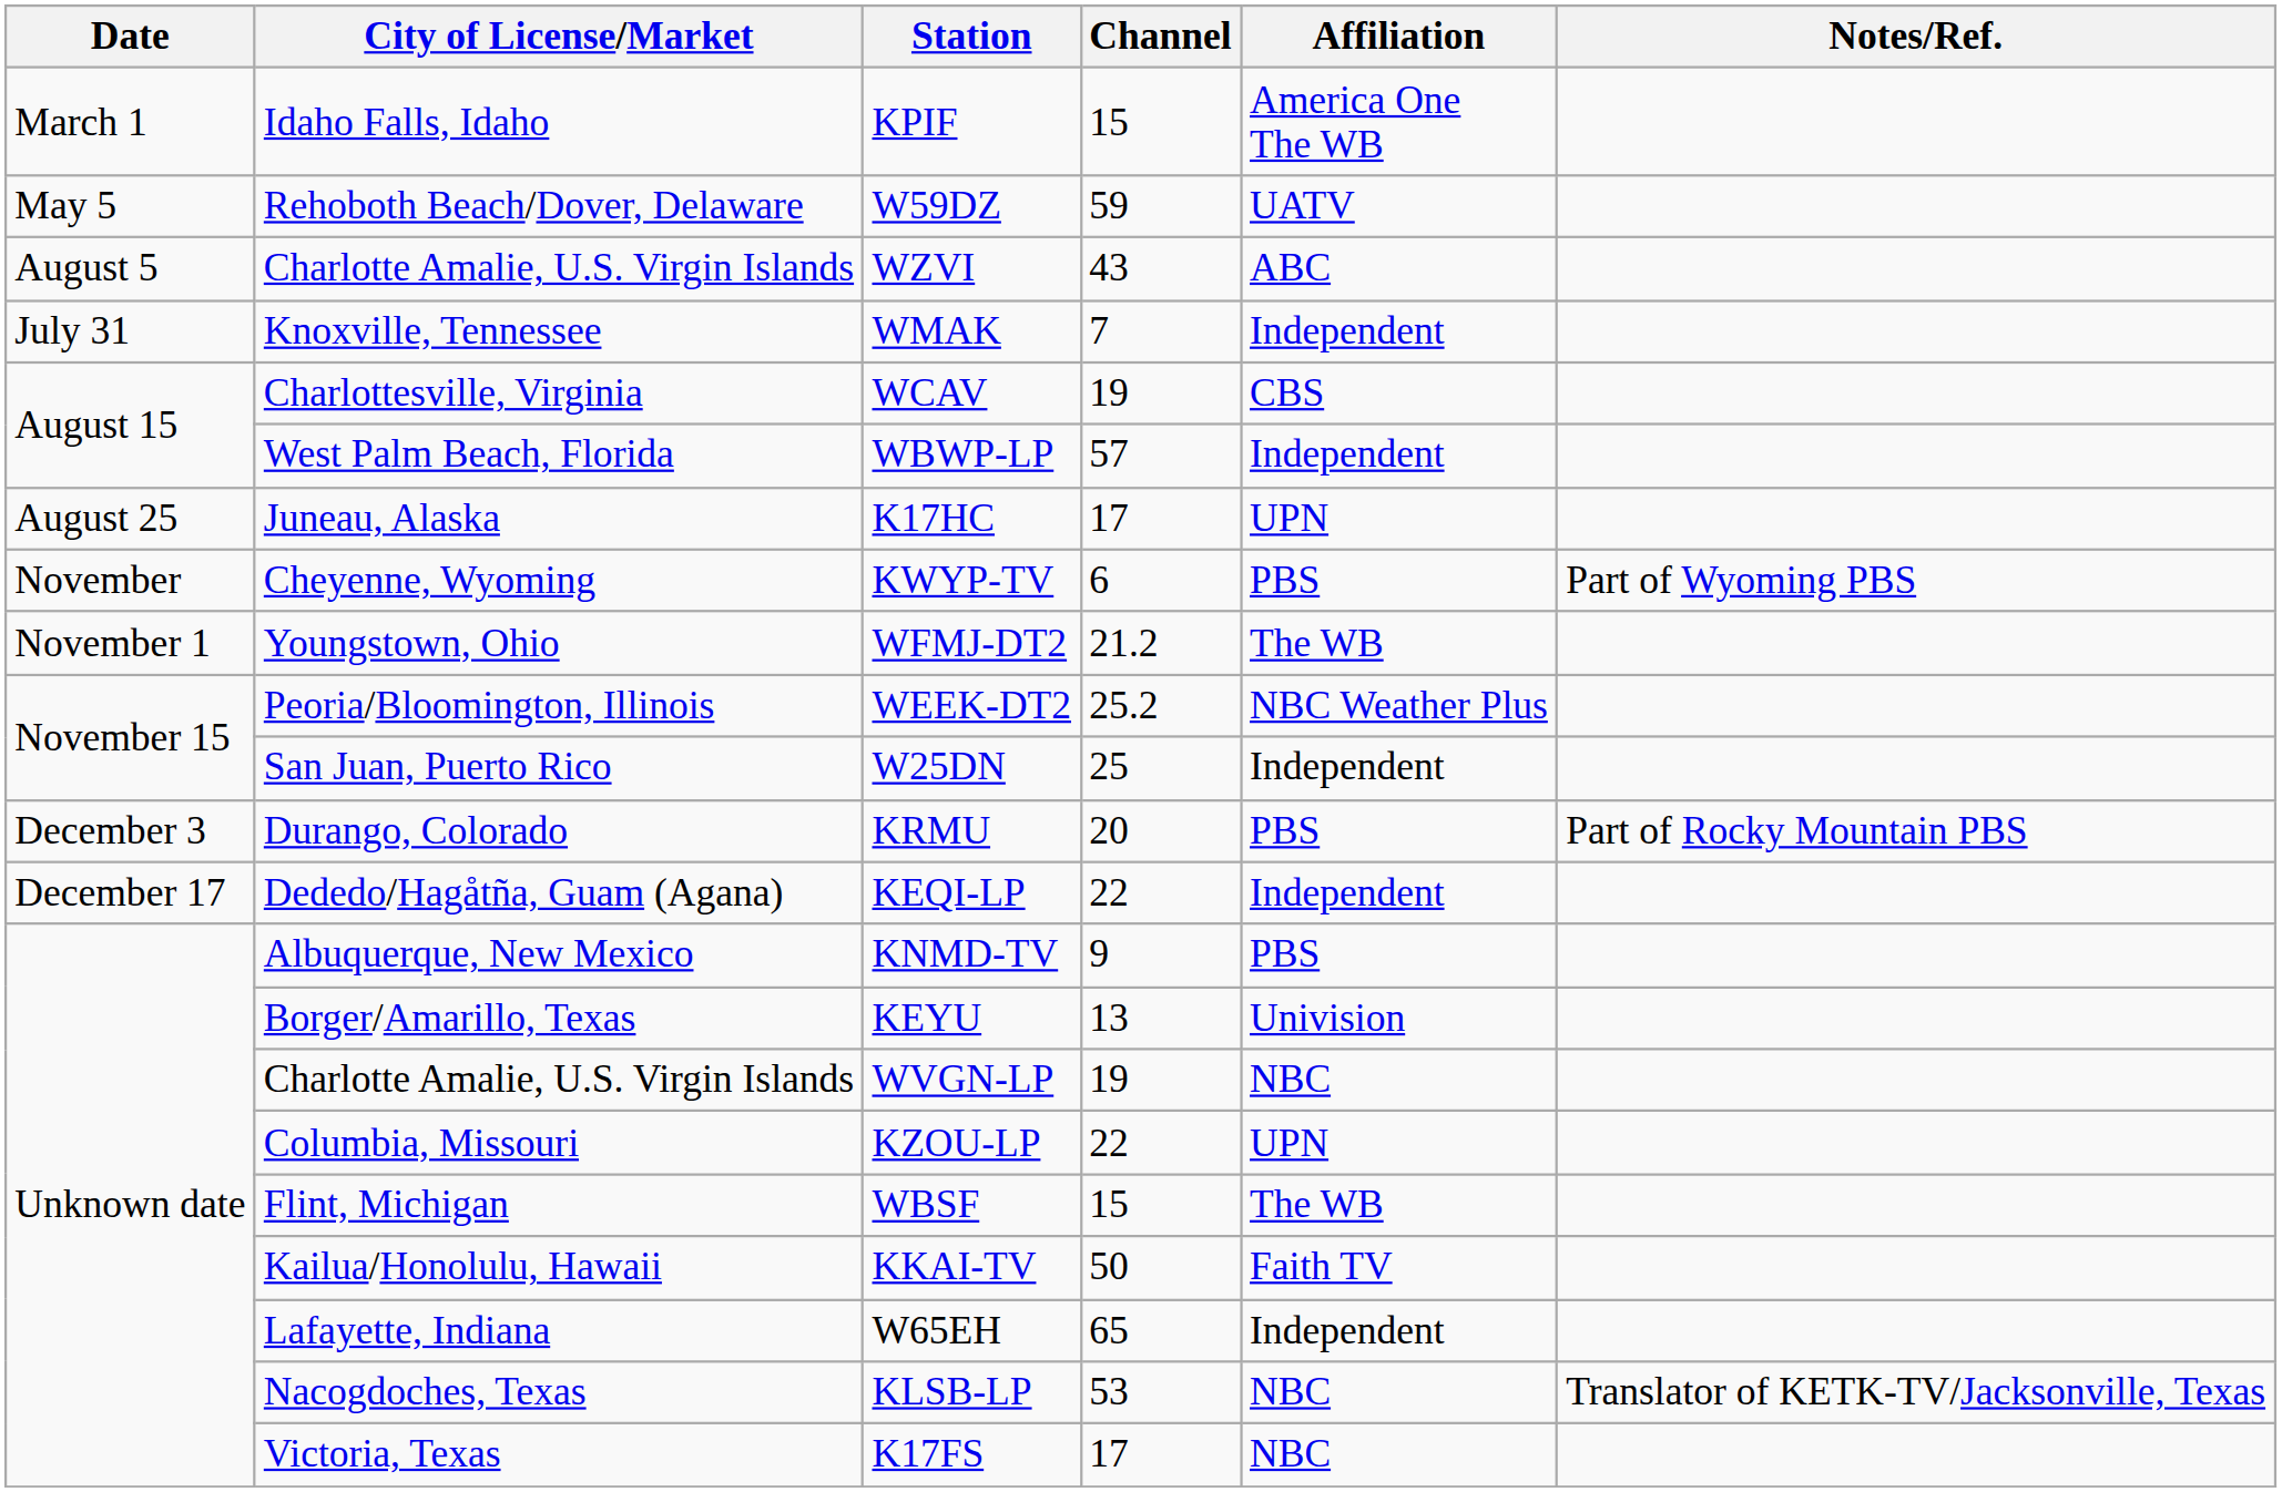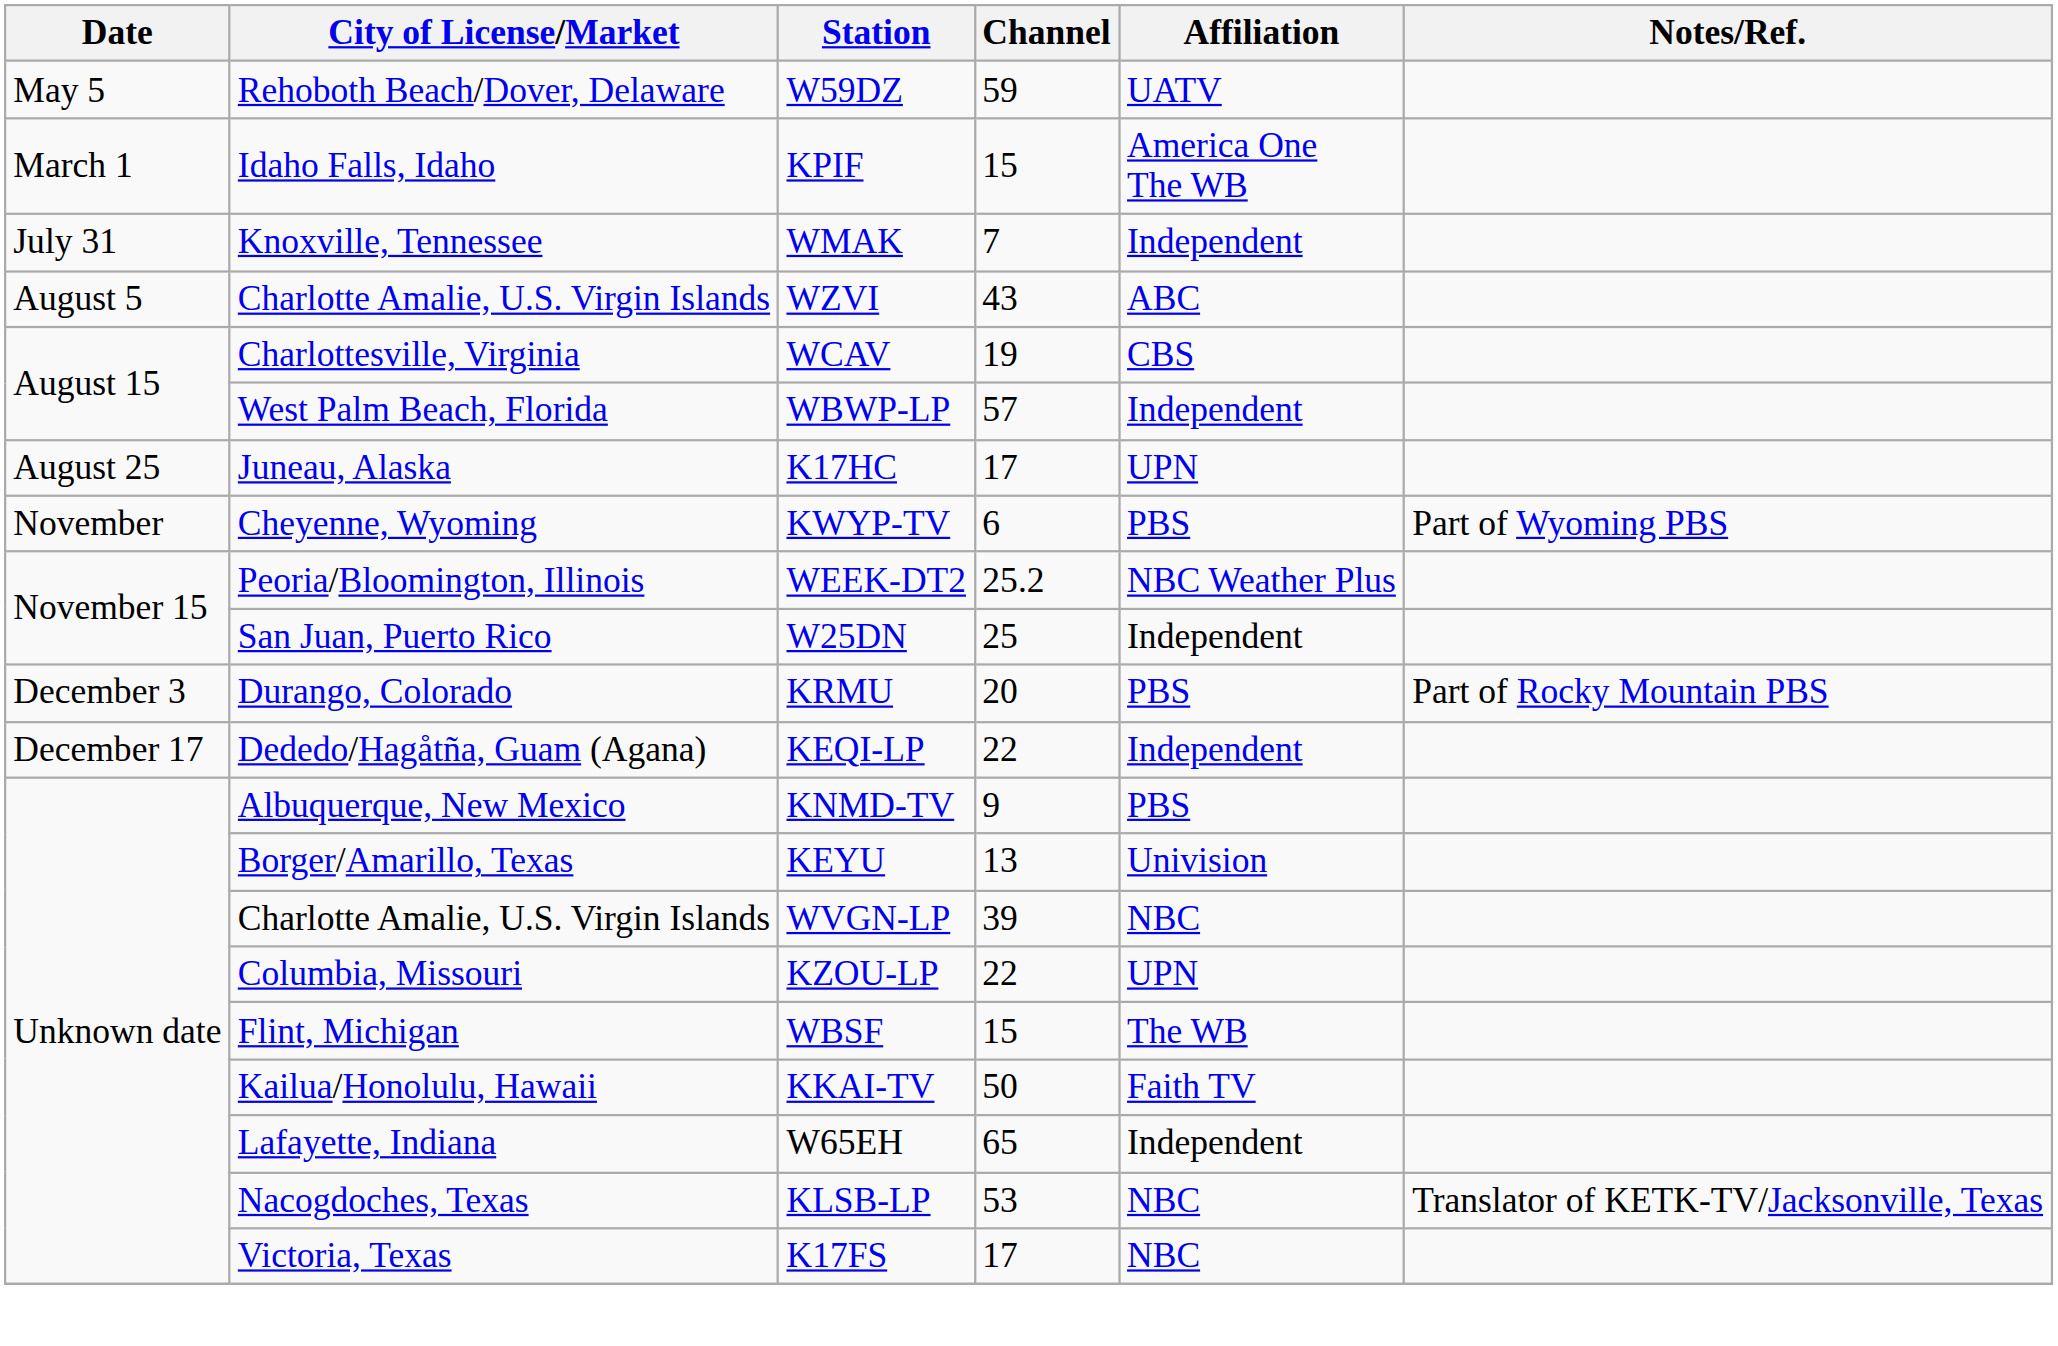 <table class="wikitable sortable">
 <tr>
 <th>Date</th>
 <th><a href='#'>City of License</a>/<a href='#'>Market</a></th>
 <th><a href='#'>Station</a></th>
 <th>Channel</th>
 <th>Affiliation</th>
 <th>Notes/Ref.</th>
 </tr>
 <tr>
+<td>May 5</td>
+<td><a href='#'>Rehoboth Beach</a>/<a href='#'>Dover, Delaware</a> <br> </td>
+<td><a href='#'>W59DZ</a></td>
+<td>59</td>
+<td><a href='#'>UATV</a></td>
+<td></td>
+</tr>
+<tr>
 <td>March 1</td>
 <td><a href='#'>Idaho Falls, Idaho</a></td>
 <td><a href='#'>KPIF</a></td>
 <td>15</td>
 <td><a href='#'>America One</a> <br> <a href='#'>The WB</a></td>
 <td></td>
 </tr>
 <tr>
-<td>May 5</td>
-<td><a href='#'>Rehoboth Beach</a>/<a href='#'>Dover, Delaware</a> <br> </td>
-<td><a href='#'>W59DZ</a></td>
-<td>59</td>
-<td><a href='#'>UATV</a></td>
+<td>July 31</td>
+<td><a href='#'>Knoxville, Tennessee</a></td>
+<td><a href='#'>WMAK</a></td>
+<td>7</td>
+<td><a href='#'>Independent</a></td>
 <td></td>
 </tr>
 <tr>
 <td>August 5</td>
 <td><a href='#'>Charlotte Amalie, U.S. Virgin Islands</a></td>
 <td><a href='#'>WZVI</a></td>
 <td>43</td>
 <td><a href='#'>ABC</a></td>
-<td></td>
-</tr>
-<tr>
-<td>July 31</td>
-<td><a href='#'>Knoxville, Tennessee</a></td>
-<td><a href='#'>WMAK</a></td>
-<td>7</td>
-<td><a href='#'>Independent</a></td>
 <td></td>
 </tr>
 <tr>
 <td rowspan=2>August 15</td>
 <td><a href='#'>Charlottesville, Virginia</a></td>
 <td><a href='#'>WCAV</a></td>
 <td>19</td>
 <td><a href='#'>CBS</a></td>
 <td></td>
 </tr>
 <tr>
 <td><a href='#'>West Palm Beach, Florida</a></td>
 <td><a href='#'>WBWP-LP</a></td>
 <td>57</td>
 <td><a href='#'>Independent</a></td>
 <td></td>
 </tr>
 <tr>
 <td>August 25</td>
 <td><a href='#'>Juneau, Alaska</a></td>
 <td><a href='#'>K17HC</a></td>
 <td>17</td>
 <td><a href='#'>UPN</a></td>
 <td></td>
 </tr>
 <tr>
 <td>November</td>
 <td><a href='#'>Cheyenne, Wyoming</a></td>
 <td><a href='#'>KWYP-TV</a></td>
 <td>6 <br> </td>
 <td><a href='#'>PBS</a></td>
 <td>Part of <a href='#'>Wyoming PBS</a></td>
-</tr>
-<tr>
-<td>November 1</td>
-<td><a href='#'>Youngstown, Ohio</a></td>
-<td><a href='#'>WFMJ-DT2</a></td>
-<td>21.2</td>
-<td><a href='#'>The WB</a></td>
-<td></td>
 </tr>
 <tr>
 <td rowspan=2>November 15</td>
 <td><a href='#'>Peoria</a>/<a href='#'>Bloomington, Illinois</a></td>
 <td><a href='#'>WEEK-DT2</a></td>
 <td>25.2</td>
 <td><a href='#'>NBC Weather Plus</a></td>
 <td></td>
 </tr>
 <tr>
 <td><a href='#'>San Juan, Puerto Rico</a></td>
 <td><a href='#'>W25DN</a></td>
 <td>25</td>
 <td>Independent</td>
 <td></td>
 </tr>
 <tr>
 <td>December 3</td>
 <td><a href='#'>Durango, Colorado</a></td>
 <td><a href='#'>KRMU</a></td>
 <td>20</td>
 <td><a href='#'>PBS</a></td>
 <td>Part of <a href='#'>Rocky Mountain PBS</a></td>
 </tr>
 <tr>
 <td>December 17</td>
 <td><a href='#'>Dededo</a>/<a href='#'>Hagåtña, Guam</a> (Agana)</td>
 <td><a href='#'>KEQI-LP</a></td>
 <td>22</td>
 <td><a href='#'>Independent</a></td>
 <td></td>
 </tr>
 <tr>
 <td rowspan=9>Unknown date</td>
 <td><a href='#'>Albuquerque, New Mexico</a></td>
 <td><a href='#'>KNMD-TV</a></td>
 <td>9</td>
 <td><a href='#'>PBS</a></td>
 <td></td>
 </tr>
 <tr>
 <td><a href='#'>Borger</a>/<a href='#'>Amarillo, Texas</a></td>
 <td><a href='#'>KEYU</a></td>
 <td>13</td>
 <td><a href='#'>Univision</a></td>
 <td></td>
 </tr>
 <tr>
 <td>Charlotte Amalie, U.S. Virgin Islands</td>
 <td><a href='#'>WVGN-LP</a></td>
-<td>19</td>
+<td>39</td>
 <td><a href='#'>NBC</a></td>
 <td></td>
 </tr>
 <tr>
 <td><a href='#'>Columbia, Missouri</a></td>
 <td><a href='#'>KZOU-LP</a></td>
 <td>22</td>
 <td><a href='#'>UPN</a></td>
 <td></td>
 </tr>
 <tr>
 <td><a href='#'>Flint, Michigan</a></td>
 <td><a href='#'>WBSF</a></td>
 <td>15</td>
 <td><a href='#'>The WB</a></td>
 <td></td>
 </tr>
 <tr>
 <td><a href='#'>Kailua</a>/<a href='#'>Honolulu, Hawaii</a></td>
 <td><a href='#'>KKAI-TV</a></td>
 <td>50</td>
 <td><a href='#'>Faith TV</a></td>
 <td></td>
 </tr>
 <tr>
 <td><a href='#'>Lafayette, Indiana</a></td>
 <td>W65EH</td>
 <td>65</td>
 <td>Independent</td>
 <td></td>
 </tr>
 <tr>
 <td><a href='#'>Nacogdoches, Texas</a></td>
 <td><a href='#'>KLSB-LP</a></td>
 <td>53</td>
 <td><a href='#'>NBC</a></td>
 <td>Translator of KETK-TV/<a href='#'>Jacksonville, Texas</a></td>
 </tr>
 <tr>
 <td><a href='#'>Victoria, Texas</a></td>
 <td><a href='#'>K17FS</a></td>
 <td>17</td>
 <td><a href='#'>NBC</a></td>
 <td></td>
 </tr>
 <tr>
 </tr>
 </table>
